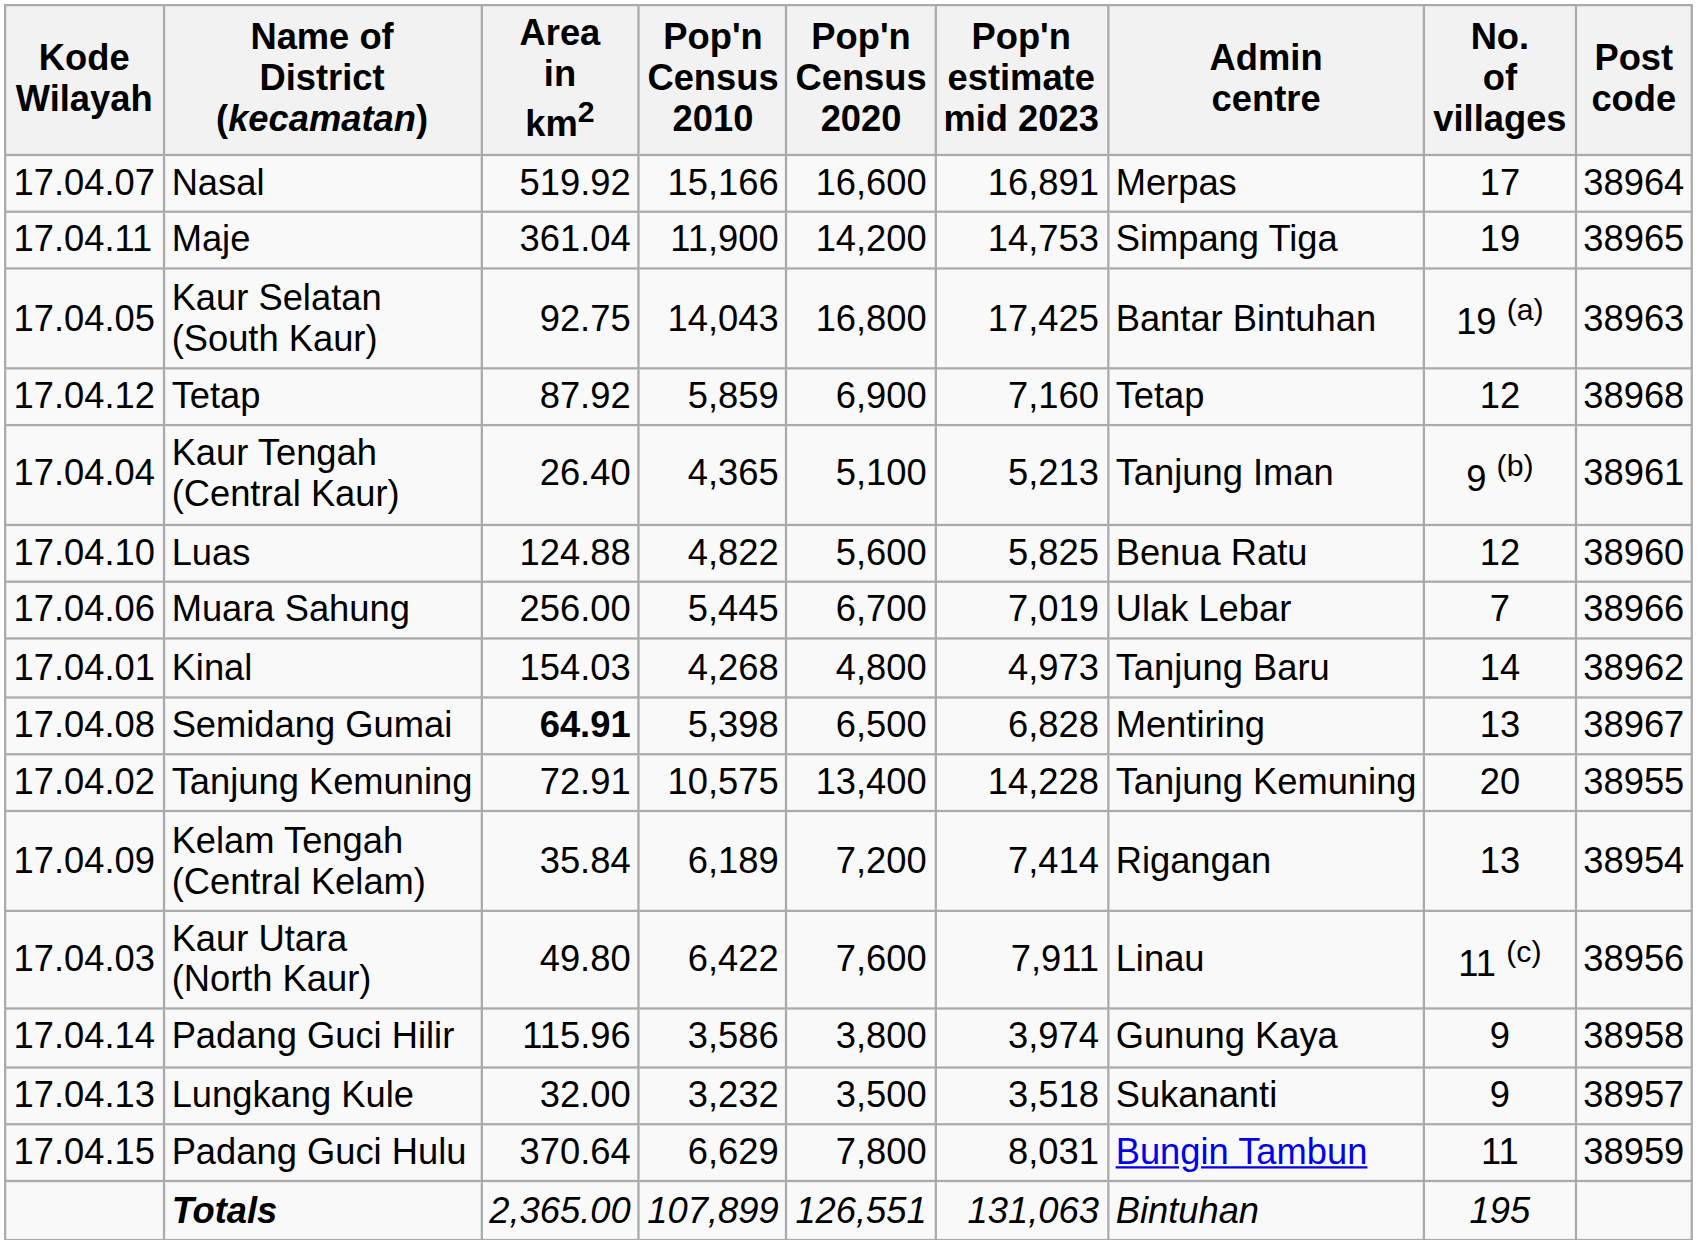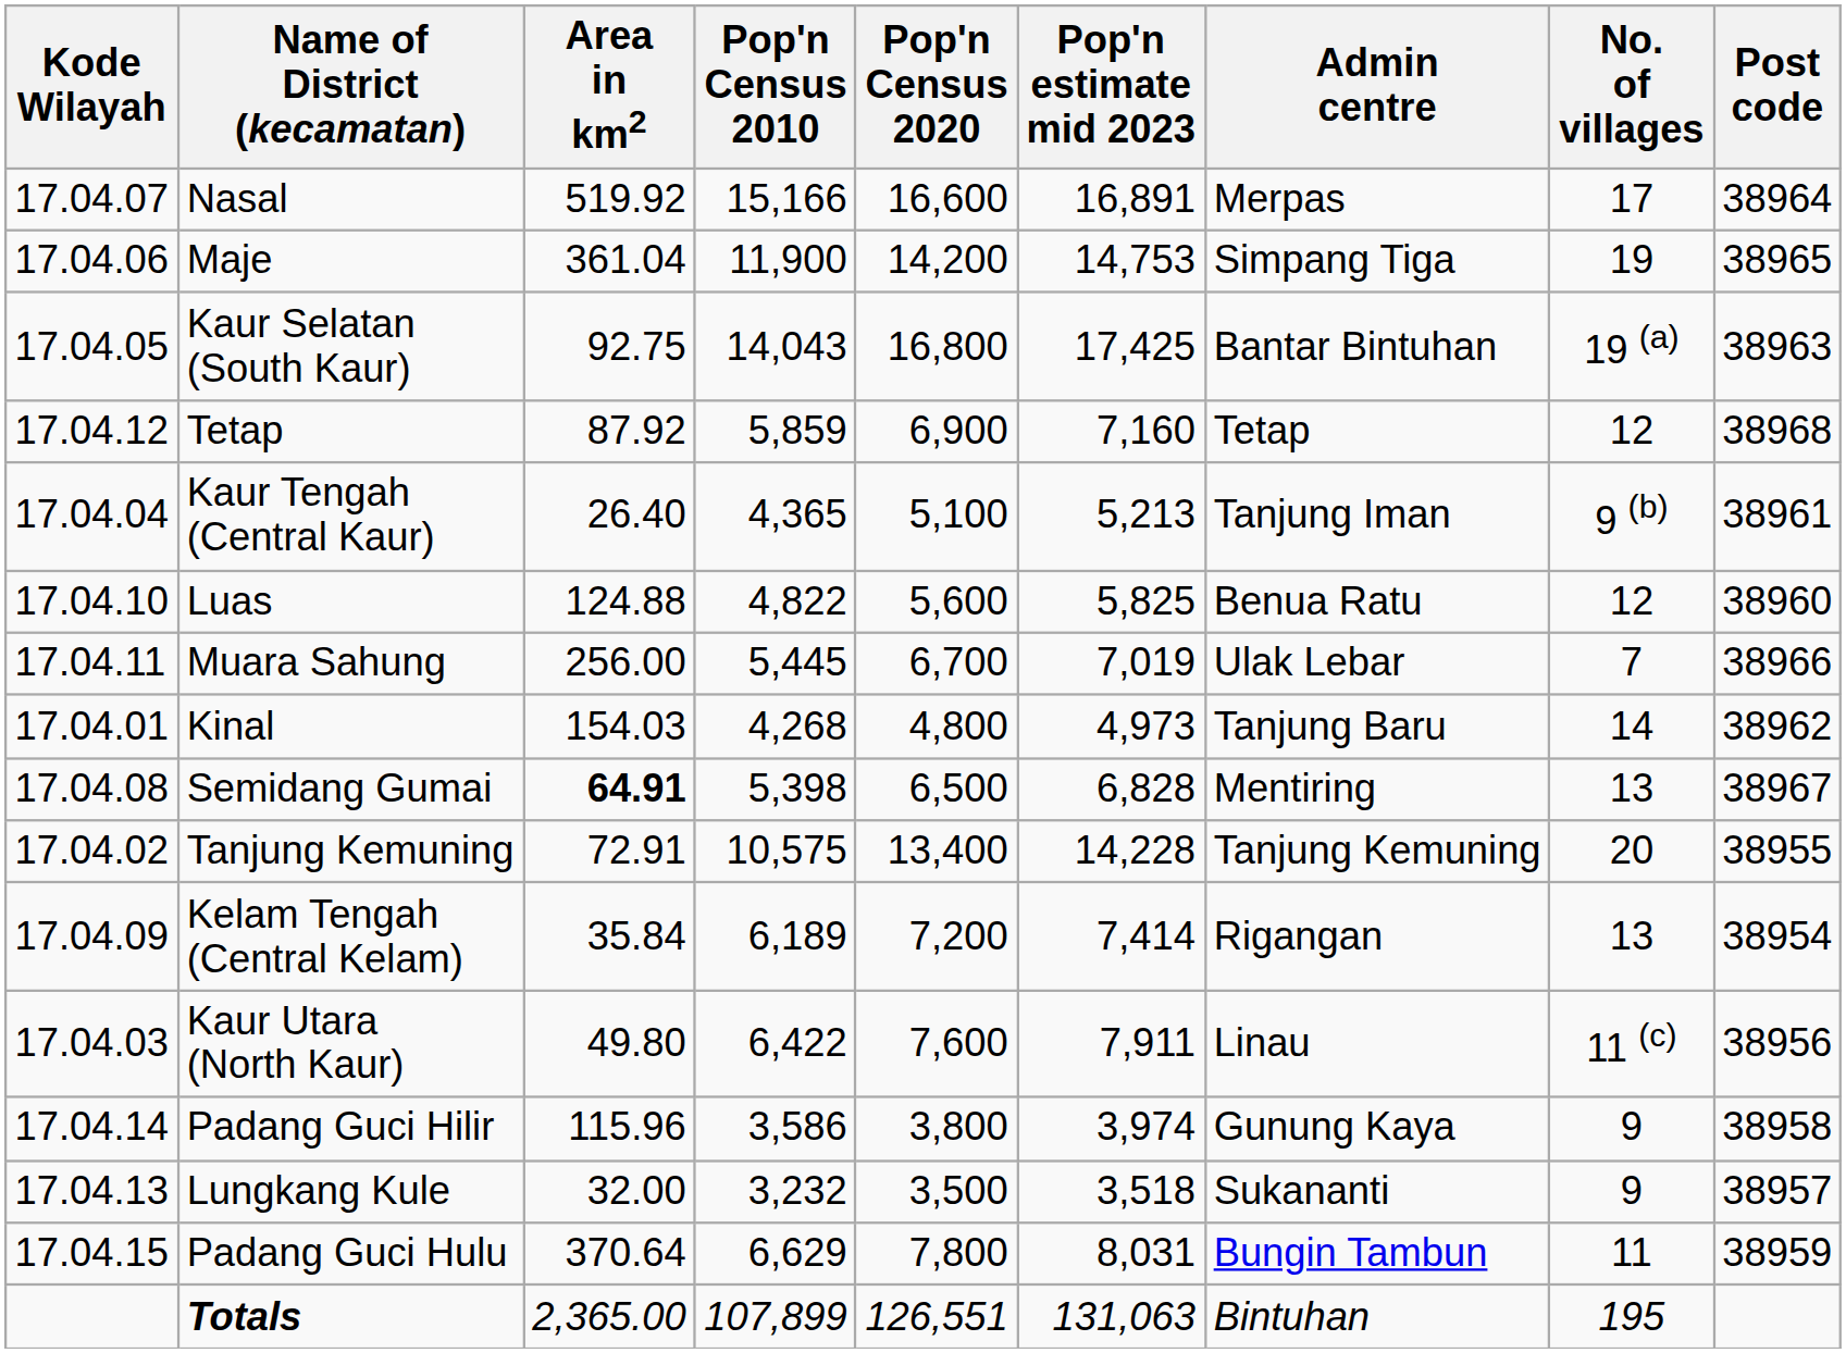 <table class="sortable wikitable">
 <tr>
 <th>Kode <br>Wilayah</th>
 <th>Name of<br>District<br>(<em>kecamatan</em>)</th>
 <th>Area<br>in<br>km<sup>2</sup></th>
 <th>Pop'n<br>Census<br>2010</th>
 <th>Pop'n<br>Census<br>2020</th>
 <th>Pop'n<br>estimate<br>mid 2023</th>
 <th>Admin<br>centre</th>
 <th>No.<br>of<br>villages</th>
 <th>Post<br>code</th>
 </tr>
 <tr>
 <td>17.04.07</td>
 <td>Nasal</td>
 <td align="right">519.92</td>
 <td align="right">15,166</td>
 <td align="right">16,600</td>
 <td align="right">16,891</td>
 <td>Merpas</td>
 <td align="center">17</td>
 <td>38964</td>
 </tr>
 <tr>
-<td>17.04.11</td>
+<td>17.04.06</td>
 <td>Maje</td>
 <td align="right">361.04</td>
 <td align="right">11,900</td>
 <td align="right">14,200</td>
 <td align="right">14,753</td>
 <td>Simpang Tiga</td>
 <td align="center">19</td>
 <td>38965</td>
 </tr>
 <tr>
 <td>17.04.05</td>
 <td>Kaur Selatan <br>(South Kaur)</td>
 <td align="right">92.75</td>
 <td align="right">14,043</td>
 <td align="right">16,800</td>
 <td align="right">17,425</td>
 <td>Bantar Bintuhan</td>
 <td align="center">19 <sup>(a)</sup></td>
 <td>38963</td>
 </tr>
 <tr>
 <td>17.04.12</td>
 <td>Tetap</td>
 <td align="right">87.92</td>
 <td align="right">5,859</td>
 <td align="right">6,900</td>
 <td align="right">7,160</td>
 <td>Tetap</td>
 <td align="center">12</td>
 <td>38968</td>
 </tr>
 <tr>
 <td>17.04.04</td>
 <td>Kaur Tengah <br>(Central Kaur)</td>
 <td align="right">26.40</td>
 <td align="right">4,365</td>
 <td align="right">5,100</td>
 <td align="right">5,213</td>
 <td>Tanjung Iman</td>
 <td align="center">9 <sup>(b)</sup></td>
 <td>38961</td>
 </tr>
 <tr>
 <td>17.04.10</td>
 <td>Luas</td>
 <td align="right">124.88</td>
 <td align="right">4,822</td>
 <td align="right">5,600</td>
 <td align="right">5,825</td>
 <td>Benua Ratu</td>
 <td align="center">12</td>
 <td>38960</td>
 </tr>
 <tr>
-<td>17.04.06</td>
+<td>17.04.11</td>
 <td>Muara Sahung</td>
 <td align="right">256.00</td>
 <td align="right">5,445</td>
 <td align="right">6,700</td>
 <td align="right">7,019</td>
 <td>Ulak Lebar</td>
 <td align="center">7</td>
 <td>38966</td>
 </tr>
 <tr>
 <td>17.04.01</td>
 <td>Kinal</td>
 <td align="right">154.03</td>
 <td align="right">4,268</td>
 <td align="right">4,800</td>
 <td align="right">4,973</td>
 <td>Tanjung Baru</td>
 <td align="center">14</td>
 <td>38962</td>
 </tr>
 <tr>
 <td>17.04.08</td>
 <td>Semidang Gumai</td>
 <td align="right"><strong>64.91</strong></td>
 <td align="right">5,398</td>
 <td align="right">6,500</td>
 <td align="right">6,828</td>
 <td>Mentiring</td>
 <td align="center">13</td>
 <td>38967</td>
 </tr>
 <tr>
 <td>17.04.02</td>
 <td>Tanjung Kemuning</td>
 <td align="right">72.91</td>
 <td align="right">10,575</td>
 <td align="right">13,400</td>
 <td align="right">14,228</td>
 <td>Tanjung Kemuning</td>
 <td align="center">20</td>
 <td>38955</td>
 </tr>
 <tr>
 <td>17.04.09</td>
 <td>Kelam Tengah <br>(Central Kelam)</td>
 <td align="right">35.84</td>
 <td align="right">6,189</td>
 <td align="right">7,200</td>
 <td align="right">7,414</td>
 <td>Rigangan</td>
 <td align="center">13</td>
 <td>38954</td>
 </tr>
 <tr>
 <td>17.04.03</td>
 <td>Kaur Utara <br>(North Kaur)</td>
 <td align="right">49.80</td>
 <td align="right">6,422</td>
 <td align="right">7,600</td>
 <td align="right">7,911</td>
 <td>Linau</td>
 <td align="center">11 <sup>(c)</sup></td>
 <td>38956</td>
 </tr>
 <tr>
 <td>17.04.14</td>
 <td>Padang Guci Hilir</td>
 <td align="right">115.96</td>
 <td align="right">3,586</td>
 <td align="right">3,800</td>
 <td align="right">3,974</td>
 <td>Gunung Kaya</td>
 <td align="center">9</td>
 <td>38958</td>
 </tr>
 <tr>
 <td>17.04.13</td>
 <td>Lungkang Kule</td>
 <td align="right">32.00</td>
 <td align="right">3,232</td>
 <td align="right">3,500</td>
 <td align="right">3,518</td>
 <td>Sukananti</td>
 <td align="center">9</td>
 <td>38957</td>
 </tr>
 <tr>
 <td>17.04.15</td>
 <td>Padang Guci Hulu</td>
 <td align="right">370.64</td>
 <td align="right">6,629</td>
 <td align="right">7,800</td>
 <td align="right">8,031</td>
 <td><a href='#'>Bungin Tambun</a></td>
 <td align="center">11</td>
 <td>38959</td>
 </tr>
 <tr>
 <td></td>
 <td><strong><em>Totals</em></strong></td>
 <td align="right"><em>2,365.00</em></td>
 <td align="right"><em>107,899</em></td>
 <td align="right"><em>126,551</em></td>
 <td align="right"><em>131,063</em></td>
 <td><em>Bintuhan</em></td>
 <td align="center"><em>195</em></td>
 <td></td>
 </tr>
 </table>
